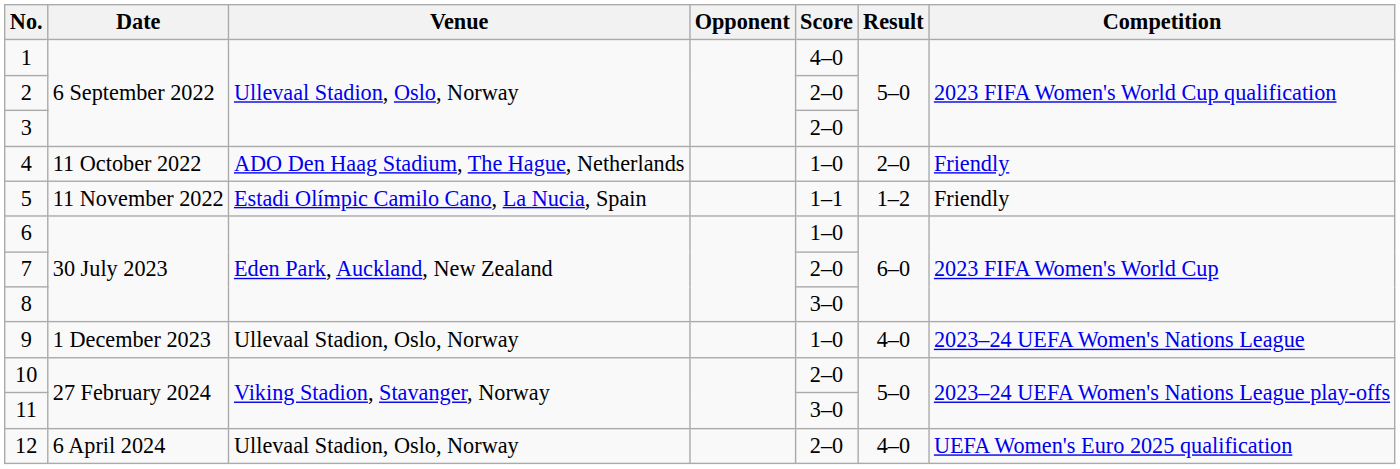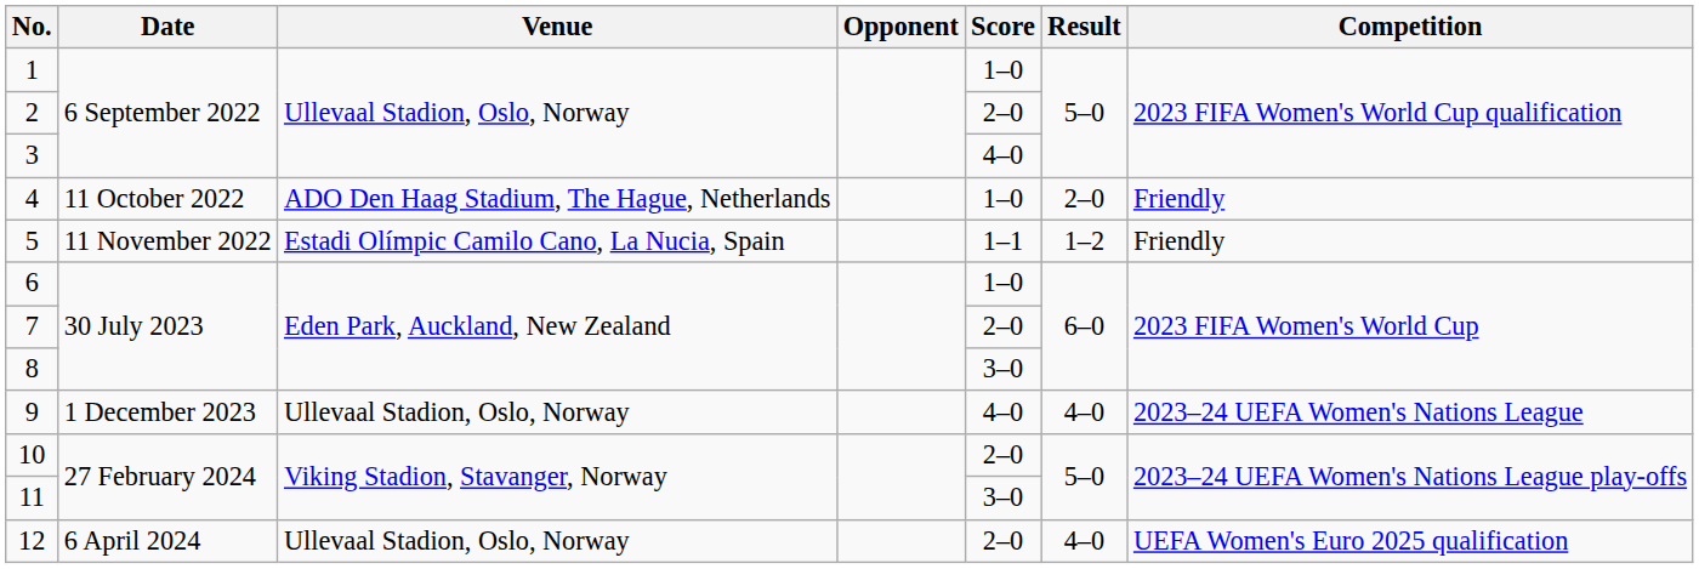 <table class="wikitable sortable">
 <tr>
 <th scope="col">No.</th>
 <th scope="col">Date</th>
 <th scope="col">Venue</th>
 <th scope="col">Opponent</th>
 <th scope="col">Score</th>
 <th scope="col">Result</th>
 <th scope="col">Competition</th>
 </tr>
 <tr>
 <td style="text-align:center">1</td>
 <td rowspan="3">6 September 2022</td>
 <td rowspan="3"><a href='#'>Ullevaal Stadion</a>, <a href='#'>Oslo</a>, Norway</td>
 <td rowspan="3"></td>
-<td style="text-align:center">4–0</td>
+<td style="text-align:center">1–0</td>
 <td rowspan="3" style="text-align:center">5–0</td>
 <td rowspan="3"><a href='#'>2023 FIFA Women's World Cup qualification</a></td>
 </tr>
 <tr>
 <td style="text-align:center">2</td>
 <td style="text-align:center">2–0</td>
 </tr>
 <tr>
 <td style="text-align:center">3</td>
-<td style="text-align:center">2–0</td>
+<td style="text-align:center">4–0</td>
 </tr>
 <tr>
 <td style="text-align:center">4</td>
 <td>11 October 2022</td>
 <td><a href='#'>ADO Den Haag Stadium</a>, <a href='#'>The Hague</a>, Netherlands</td>
 <td></td>
 <td style="text-align:center">1–0</td>
 <td style="text-align:center">2–0</td>
 <td><a href='#'>Friendly</a></td>
 </tr>
 <tr>
 <td style="text-align:center">5</td>
 <td>11 November 2022</td>
 <td><a href='#'>Estadi Olímpic Camilo Cano</a>, <a href='#'>La Nucia</a>, Spain</td>
 <td></td>
 <td style="text-align:center">1–1</td>
 <td style="text-align:center">1–2</td>
 <td>Friendly</td>
 </tr>
 <tr>
 <td style="text-align:center">6</td>
 <td rowspan="3">30 July 2023</td>
 <td rowspan="3"><a href='#'>Eden Park</a>, <a href='#'>Auckland</a>, New Zealand</td>
 <td rowspan="3"></td>
 <td style="text-align:center">1–0</td>
 <td rowspan="3" style="text-align:center">6–0</td>
 <td rowspan="3"><a href='#'>2023 FIFA Women's World Cup</a></td>
 </tr>
 <tr>
 <td style="text-align:center">7</td>
 <td style="text-align:center">2–0</td>
 </tr>
 <tr>
 <td style="text-align:center">8</td>
 <td style="text-align:center">3–0</td>
 </tr>
 <tr>
 <td style="text-align:center">9</td>
 <td>1 December 2023</td>
 <td>Ullevaal Stadion, Oslo, Norway</td>
 <td></td>
-<td style="text-align:center">1–0</td>
+<td style="text-align:center">4–0</td>
 <td style="text-align:center">4–0</td>
 <td><a href='#'>2023–24 UEFA Women's Nations League</a></td>
 </tr>
 <tr>
 <td style="text-align:center">10</td>
 <td rowspan=2>27 February 2024</td>
 <td rowspan=2><a href='#'>Viking Stadion</a>, <a href='#'>Stavanger</a>, Norway</td>
 <td rowspan=2></td>
 <td style="text-align:center">2–0</td>
 <td rowspan=2 style="text-align:center">5–0</td>
 <td rowspan=2><a href='#'>2023–24 UEFA Women's Nations League play-offs</a></td>
 </tr>
 <tr>
 <td style="text-align:center">11</td>
 <td style="text-align:center">3–0</td>
 </tr>
 <tr>
 <td style="text-align:center">12</td>
 <td>6 April 2024</td>
 <td>Ullevaal Stadion, Oslo, Norway</td>
 <td></td>
 <td style="text-align:center">2–0</td>
 <td style="text-align:center">4–0</td>
 <td><a href='#'>UEFA Women's Euro 2025 qualification</a></td>
 </tr>
 </table>
